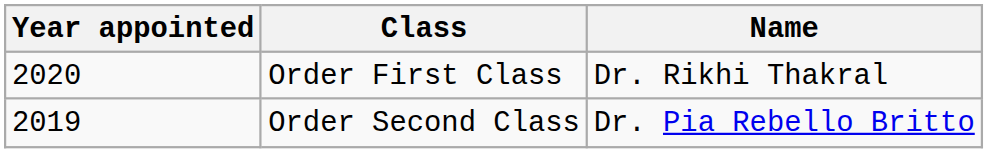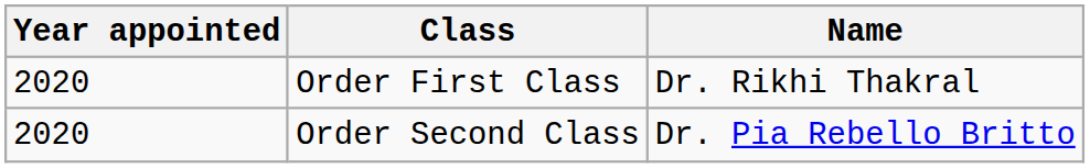 <table class="wikitable sortable">
 <tr>
 <th>Year appointed</th>
 <th>Class</th>
 <th>Name</th>
 </tr>
 <tr>
 <td rowspan="1">2020</td>
 <td>Order First Class</td>
 <td>Dr. Rikhi Thakral</td>
 </tr>
 <tr>
-<td rowspan="1">2019</td>
+<td rowspan="1">2020</td>
 <td>Order Second Class</td>
 <td>Dr. <a href='#'>Pia Rebello Britto</a></td>
 </tr>
 </table>
